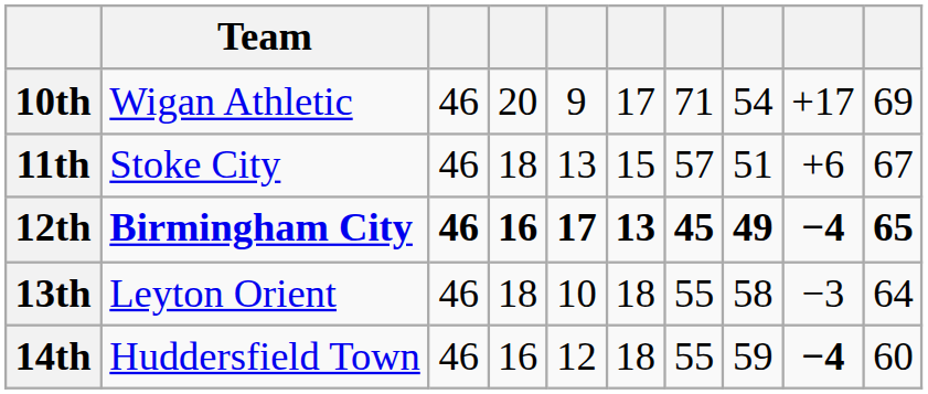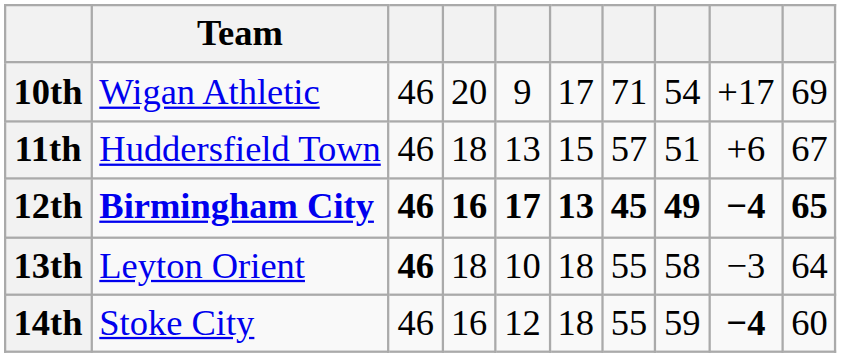 <table class="wikitable" style="text-align:center">
 <tr>
 <th scope="col"></th>
 <th scope="col">Team</th>
 <th scope="col"></th>
 <th scope="col"></th>
 <th scope="col"></th>
 <th scope="col"></th>
 <th scope="col"></th>
 <th scope="col"></th>
 <th scope="col"></th>
 <th scope="col"></th>
 </tr>
 <tr>
 <th scope="row">10th</th>
 <td align="left"><a href='#'>Wigan Athletic</a></td>
 <td>46</td>
 <td>20</td>
 <td>9</td>
 <td>17</td>
 <td>71</td>
 <td>54</td>
 <td>+17</td>
 <td>69</td>
 </tr>
 <tr>
 <th scope="row">11th</th>
-<td align="left"><a href='#'>Stoke City</a></td>
+<td align="left"><a href='#'>Huddersfield Town</a></td>
 <td>46</td>
 <td>18</td>
 <td>13</td>
 <td>15</td>
 <td>57</td>
 <td>51</td>
 <td>+6</td>
 <td>67</td>
 </tr>
 <tr style="font-weight:bold">
 <th scope="row">12th</th>
 <td align="left"><a href='#'>Birmingham City</a></td>
 <td>46</td>
 <td>16</td>
 <td>17</td>
 <td>13</td>
 <td>45</td>
 <td>49</td>
 <td>−4</td>
 <td>65</td>
 </tr>
 <tr>
 <th scope="row">13th</th>
 <td align="left"><a href='#'>Leyton Orient</a></td>
-<td>46</td>
+<td><strong>46</strong></td>
 <td>18</td>
 <td>10</td>
 <td>18</td>
 <td>55</td>
 <td>58</td>
 <td>−3</td>
 <td>64</td>
 </tr>
 <tr>
 <th scope="row">14th</th>
-<td align="left"><a href='#'>Huddersfield Town</a></td>
+<td align="left"><a href='#'>Stoke City</a></td>
 <td>46</td>
 <td>16</td>
 <td>12</td>
 <td>18</td>
 <td>55</td>
 <td>59</td>
 <td><strong>−4</strong></td>
 <td>60</td>
 </tr>
 </table>
